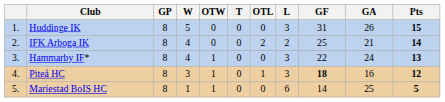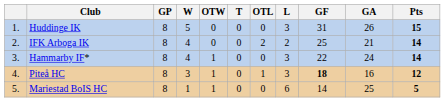 <table class="wikitable">
 <tr>
 <th width="30"></th>
 <th width="200">Club</th>
 <th width="30">GP</th>
 <th width="30">W</th>
 <th width="30">OTW</th>
 <th width="30">T</th>
 <th width="30">OTL</th>
 <th width="30">L</th>
 <th width="70">GF</th>
 <th width="70">GA</th>
 <th width="70">Pts</th>
 </tr>
 <tr bgcolor="#BCD2EE" align="center">
 <td>1.</td>
 <td align="left"><a href='#'>Huddinge IK</a></td>
 <td>8</td>
 <td>5</td>
 <td>0</td>
 <td>0</td>
 <td>0</td>
 <td>3</td>
 <td>31</td>
 <td>26</td>
 <td><strong>15</strong></td>
 </tr>
 <tr bgcolor="#BCD2EE" align="center">
 <td>2.</td>
 <td align="left"><a href='#'>IFK Arboga IK</a></td>
 <td>8</td>
 <td>4</td>
 <td>0</td>
 <td>0</td>
 <td>2</td>
 <td>2</td>
 <td>25</td>
 <td>21</td>
 <td><strong>14</strong></td>
 </tr>
 <tr bgcolor="#BCD2EE" align="center">
 <td>3.</td>
 <td align="left"><a href='#'>Hammarby IF</a>*</td>
 <td>8</td>
 <td>4</td>
 <td>1</td>
 <td>0</td>
 <td>0</td>
 <td>3</td>
 <td>22</td>
 <td>24</td>
-<td><strong>13</strong></td>
+<td><strong>14</strong></td>
 </tr>
 <tr bgcolor="#EECFA1" align="center">
 <td>4.</td>
 <td align="left"><a href='#'>Piteå HC</a></td>
 <td>8</td>
 <td>3</td>
 <td>1</td>
 <td>0</td>
 <td>1</td>
 <td>3</td>
 <td><strong>18</strong></td>
 <td>16</td>
 <td><strong>12</strong></td>
 </tr>
 <tr bgcolor="#EECFA1" align="center">
 <td>5.</td>
 <td align="left"><a href='#'>Mariestad BoIS HC</a></td>
 <td>8</td>
 <td>1</td>
 <td>1</td>
 <td>0</td>
 <td>0</td>
 <td>6</td>
 <td>14</td>
 <td>25</td>
 <td><strong>5</strong></td>
 </tr>
 </table>
